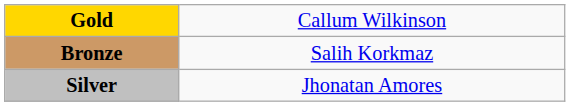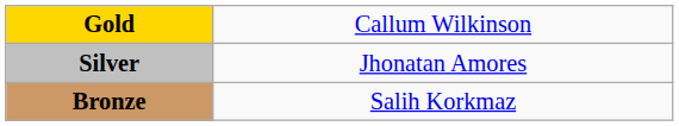 <table class="wikitable" style=" text-align:center; " width="35%">
 <tr>
 <td style="background:gold"><strong>Gold</strong></td>
 <td><a href='#'>Callum Wilkinson</a> <br><small></small></td>
 </tr>
 <tr>
+<td style="background:silver"><strong>Silver</strong></td>
+<td><a href='#'>Jhonatan Amores</a><br><small> </small></td>
+</tr>
+<tr>
 <td style="background:#cc9966"><strong>Bronze</strong></td>
 <td><a href='#'>Salih Korkmaz</a> <br><small></small></td>
 </tr>
-<tr>
-<td style="background:silver"><strong>Silver</strong></td>
-<td><a href='#'>Jhonatan Amores</a><br><small> </small></td>
-</tr>
 </table>
